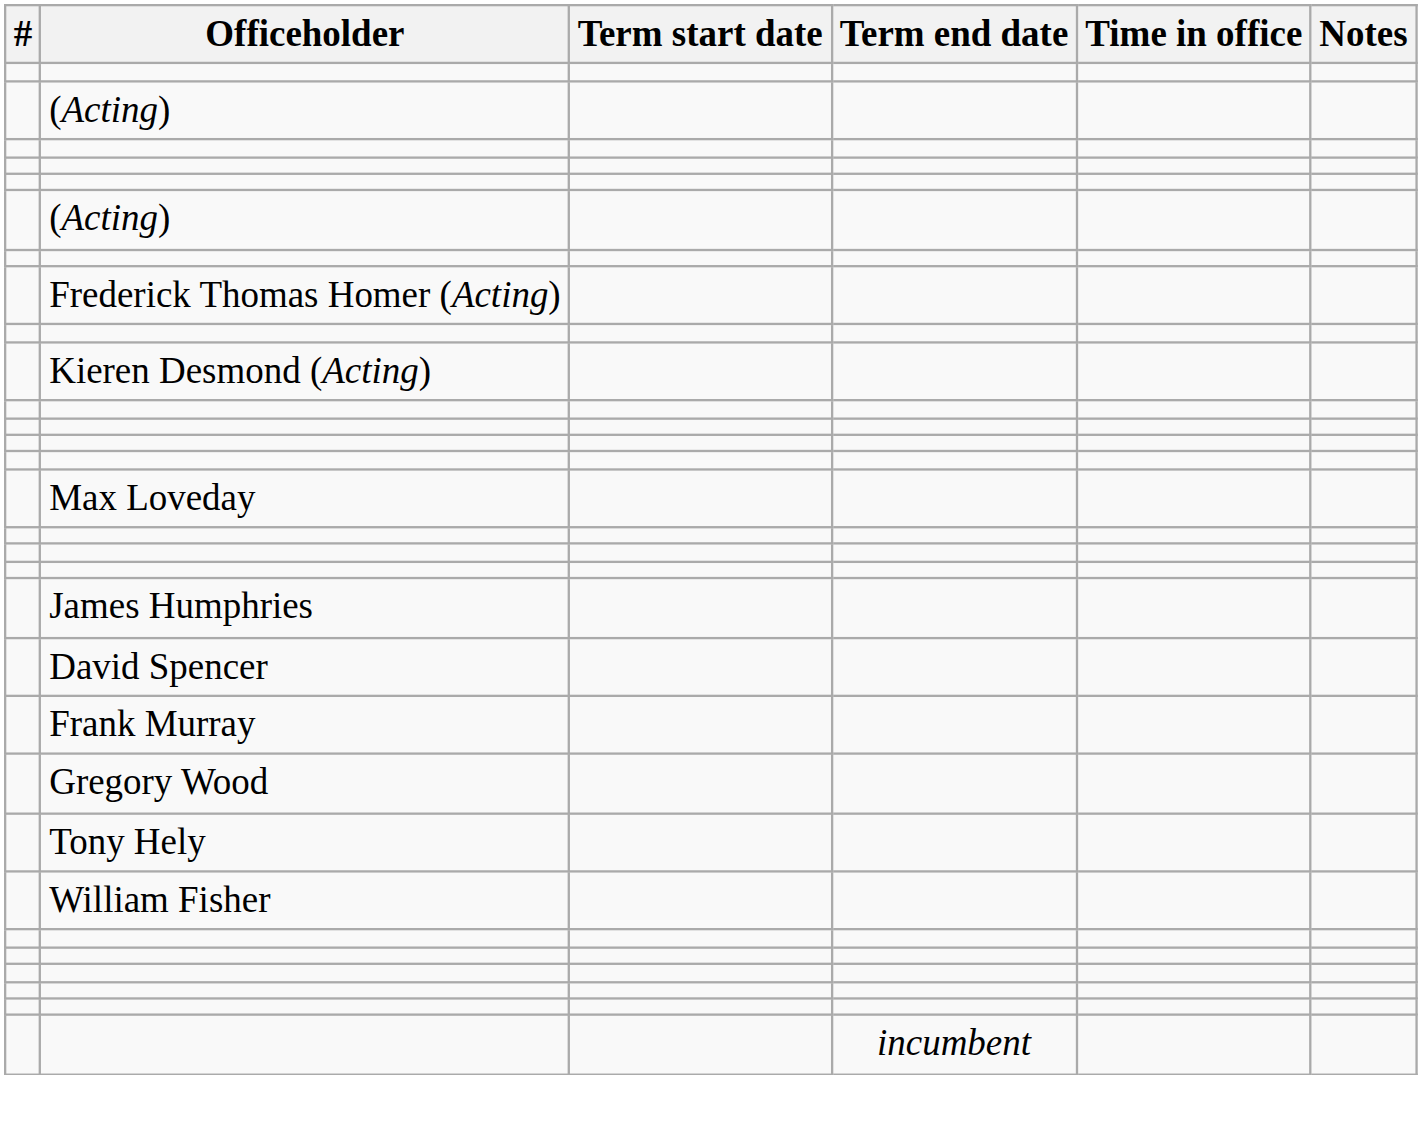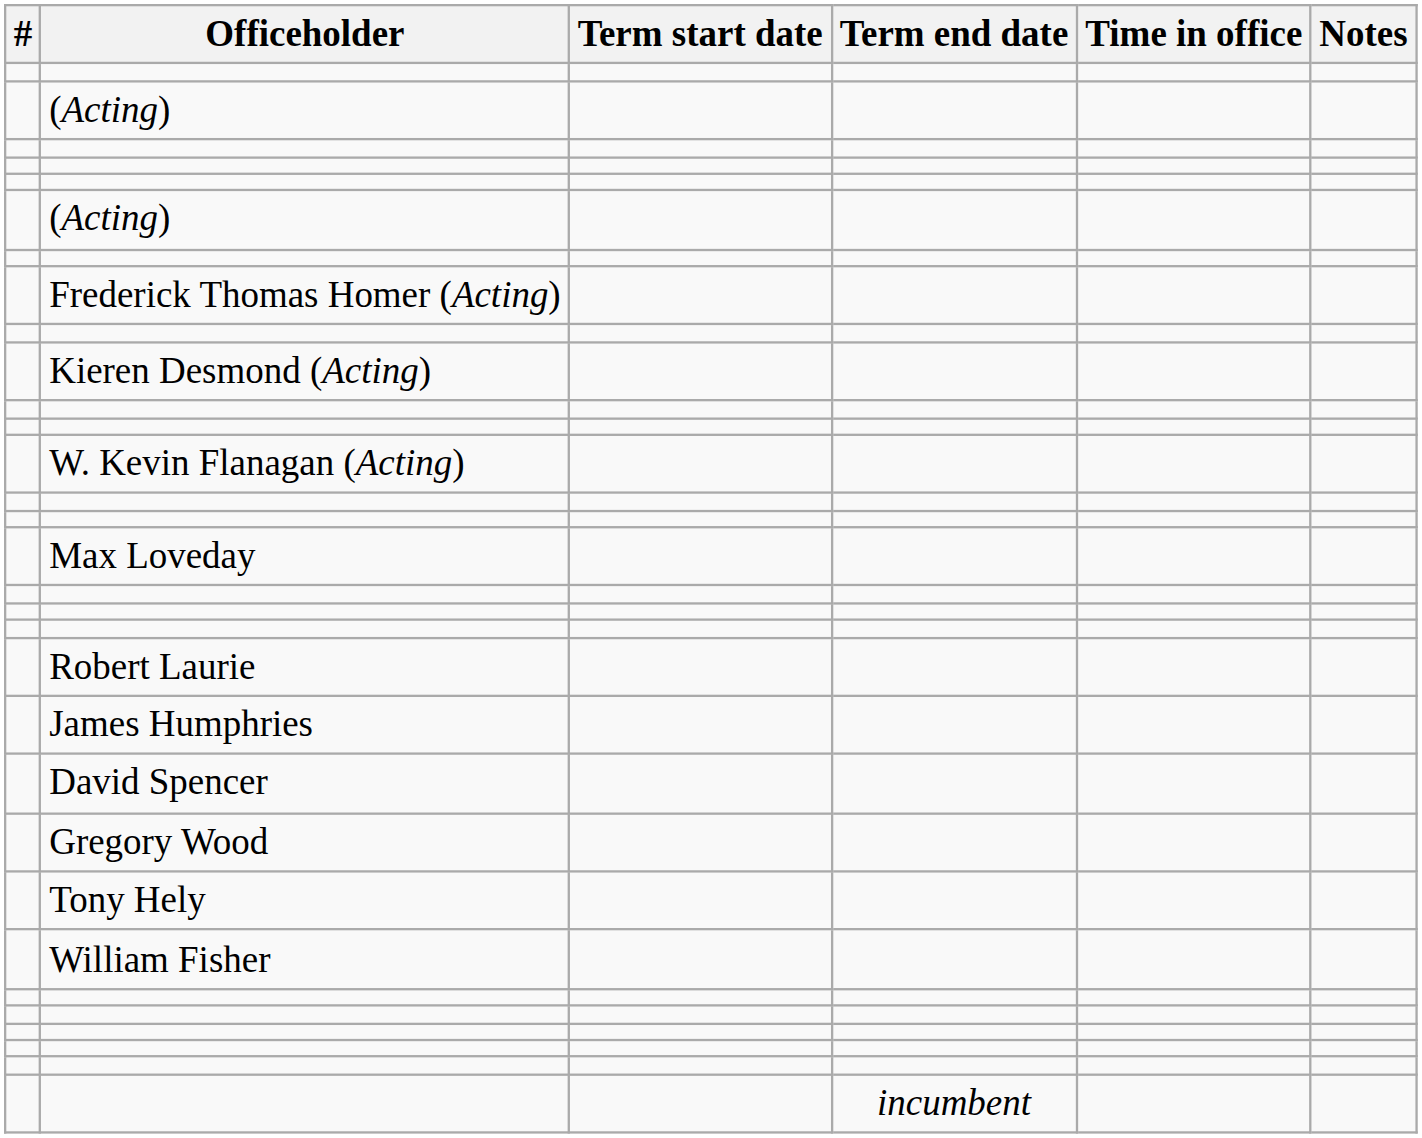 <table class='wikitable sortable'>
 <tr>
 <th>#</th>
 <th>Officeholder</th>
 <th>Term start date</th>
 <th>Term end date</th>
 <th>Time in office</th>
 <th>Notes</th>
 </tr>
 <tr>
 <td align=center></td>
 <td></td>
 <td align=center></td>
 <td align=center></td>
 <td align=right></td>
 <td></td>
 </tr>
 <tr>
 <td align=center></td>
 <td> (<em>Acting</em>)</td>
 <td align=center></td>
 <td align=center></td>
 <td align=right></td>
 <td></td>
 </tr>
 <tr>
 <td align=center></td>
 <td></td>
 <td align=center></td>
 <td align=center></td>
 <td align=right></td>
 <td></td>
 </tr>
 <tr>
 <td align=center></td>
 <td></td>
 <td align=center></td>
 <td align=center></td>
 <td align=right><strong></strong></td>
 <td></td>
 </tr>
 <tr>
 <td align=center></td>
 <td></td>
 <td align=center></td>
 <td align=center></td>
 <td align=right></td>
 <td></td>
 </tr>
 <tr>
 <td align=center></td>
 <td> (<em>Acting</em>)</td>
 <td align=center></td>
 <td align=center></td>
 <td align=right></td>
 <td></td>
 </tr>
 <tr>
 <td align=center></td>
 <td></td>
 <td align=center></td>
 <td align=center></td>
 <td align=right></td>
 <td></td>
 </tr>
 <tr>
 <td align=center></td>
 <td>Frederick Thomas Homer (<em>Acting</em>)</td>
 <td align=center></td>
 <td align=center></td>
 <td align=right></td>
 <td></td>
 </tr>
 <tr>
 <td align=center></td>
 <td></td>
 <td align=center></td>
 <td align=center></td>
 <td align=right></td>
 <td></td>
 </tr>
 <tr>
 <td align=center></td>
 <td>Kieren Desmond (<em>Acting</em>)</td>
 <td align=center></td>
 <td align=center></td>
 <td align=right></td>
 <td></td>
 </tr>
 <tr>
 <td align=center></td>
 <td></td>
 <td align=center></td>
 <td align=center></td>
 <td align=right></td>
 <td></td>
 </tr>
 <tr>
 <td align=center></td>
 <td></td>
 <td align=center></td>
 <td align=center></td>
 <td align=right></td>
 <td></td>
 </tr>
 <tr>
 <td align=center></td>
+<td>W. Kevin Flanagan (<em>Acting</em>)</td>
+<td align=center></td>
+<td align=center></td>
+<td align=right></td>
+<td></td>
+</tr>
+<tr>
+<td align=center></td>
 <td></td>
 <td align=center></td>
 <td align=center></td>
 <td align=right></td>
 <td></td>
 </tr>
 <tr>
 <td align=center></td>
 <td></td>
 <td align=center></td>
 <td align=center></td>
 <td align=right></td>
 <td></td>
 </tr>
 <tr>
 <td align=center></td>
 <td>Max Loveday</td>
 <td align=center></td>
 <td align=center></td>
 <td align=right></td>
 <td></td>
 </tr>
 <tr>
 <td align=center></td>
 <td></td>
 <td align=center></td>
 <td align=center></td>
 <td align=right></td>
 <td></td>
 </tr>
 <tr>
 <td align=center></td>
 <td></td>
 <td align=center></td>
 <td align=center></td>
 <td align=right></td>
 <td></td>
 </tr>
 <tr>
 <td align=center></td>
 <td></td>
 <td align=center></td>
 <td align=center></td>
 <td align=right></td>
 <td></td>
 </tr>
 <tr>
 <td align=center></td>
+<td>Robert Laurie</td>
+<td align=center></td>
+<td align=center></td>
+<td align=right></td>
+<td></td>
+</tr>
+<tr>
+<td align=center></td>
 <td>James Humphries</td>
 <td align=center></td>
 <td align=center></td>
 <td align=right></td>
 <td></td>
 </tr>
 <tr>
 <td align=center></td>
 <td>David Spencer</td>
-<td align=center></td>
-<td align=center></td>
-<td align=right></td>
-<td></td>
-</tr>
-<tr>
-<td align=center></td>
-<td>Frank Murray</td>
 <td align=center></td>
 <td align=center></td>
 <td align=right></td>
 <td></td>
 </tr>
 <tr>
 <td align=center></td>
 <td>Gregory Wood</td>
 <td align=center></td>
 <td align=center></td>
 <td align=right></td>
 <td></td>
 </tr>
 <tr>
 <td align=center></td>
 <td>Tony Hely</td>
 <td align=center></td>
 <td align=center></td>
 <td align=right></td>
 <td></td>
 </tr>
 <tr>
 <td align=center></td>
 <td>William Fisher</td>
 <td align=center></td>
 <td align=center></td>
 <td align=right></td>
 <td></td>
 </tr>
 <tr>
 <td align=center></td>
 <td></td>
 <td align=center></td>
 <td align=center></td>
 <td align=right></td>
 <td></td>
 </tr>
 <tr>
 <td align=center></td>
 <td></td>
 <td align=center></td>
 <td align=center></td>
 <td align=right></td>
 <td></td>
 </tr>
 <tr>
 <td align=center></td>
 <td></td>
 <td align=center></td>
 <td align=center></td>
 <td align=right></td>
 <td></td>
 </tr>
 <tr>
 <td align=center></td>
 <td></td>
 <td align=center></td>
 <td align=center></td>
 <td align=right></td>
 <td></td>
 </tr>
 <tr>
 <td align=center></td>
 <td></td>
 <td align=center></td>
 <td align=center></td>
 <td align=right></td>
 <td></td>
 </tr>
 <tr>
 <td align=center></td>
 <td></td>
 <td align=center></td>
 <td align=center><em>incumbent</em></td>
 <td align=right></td>
 <td></td>
 </tr>
 </table>
